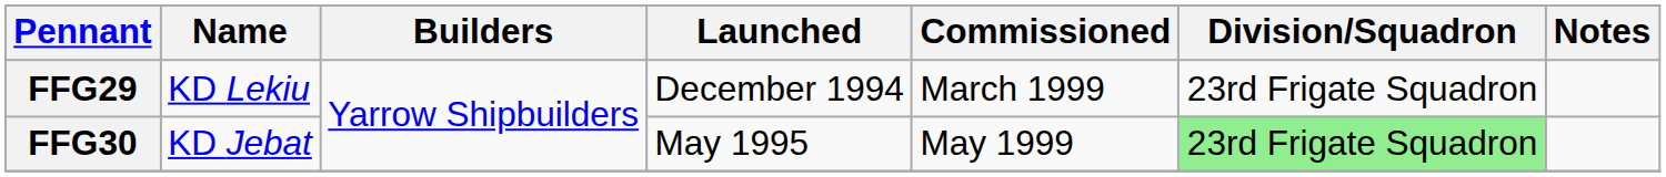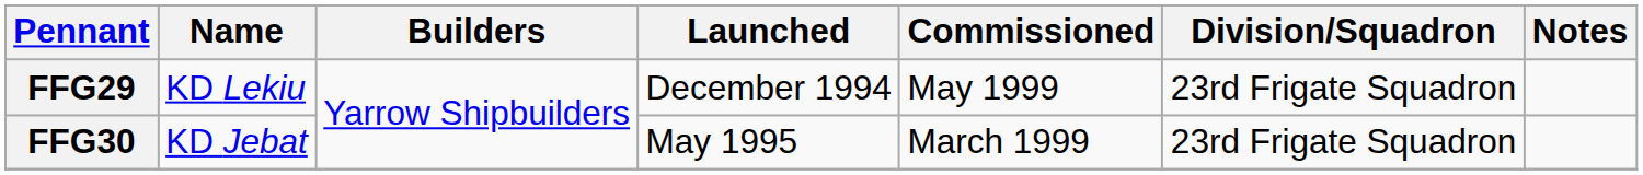 <table class="wikitable plainrowheaders">
 <tr>
 <th scope="col"><a href='#'>Pennant</a></th>
 <th scope="col">Name</th>
 <th scope="col">Builders</th>
 <th scope="col">Launched</th>
 <th scope="col">Commissioned</th>
 <th scope="col">Division/Squadron</th>
 <th scope="col">Notes</th>
 </tr>
 <tr>
 <th scope="row">FFG29</th>
 <td><a href='#'>KD <em>Lekiu</em></a></td>
 <td rowspan="2"><a href='#'>Yarrow Shipbuilders</a></td>
 <td>December 1994</td>
-<td>March 1999</td>
+<td>May 1999</td>
 <td>23rd Frigate Squadron</td>
 <td></td>
 </tr>
 <tr>
 <th scope="row">FFG30</th>
 <td><a href='#'>KD <em>Jebat</em></a></td>
 <td>May 1995</td>
-<td>May 1999</td>
-<td style="background: lightgreen;">23rd Frigate Squadron</td>
+<td>March 1999</td>
+<td>23rd Frigate Squadron</td>
 <td></td>
 </tr>
 <tr>
 </tr>
 </table>
